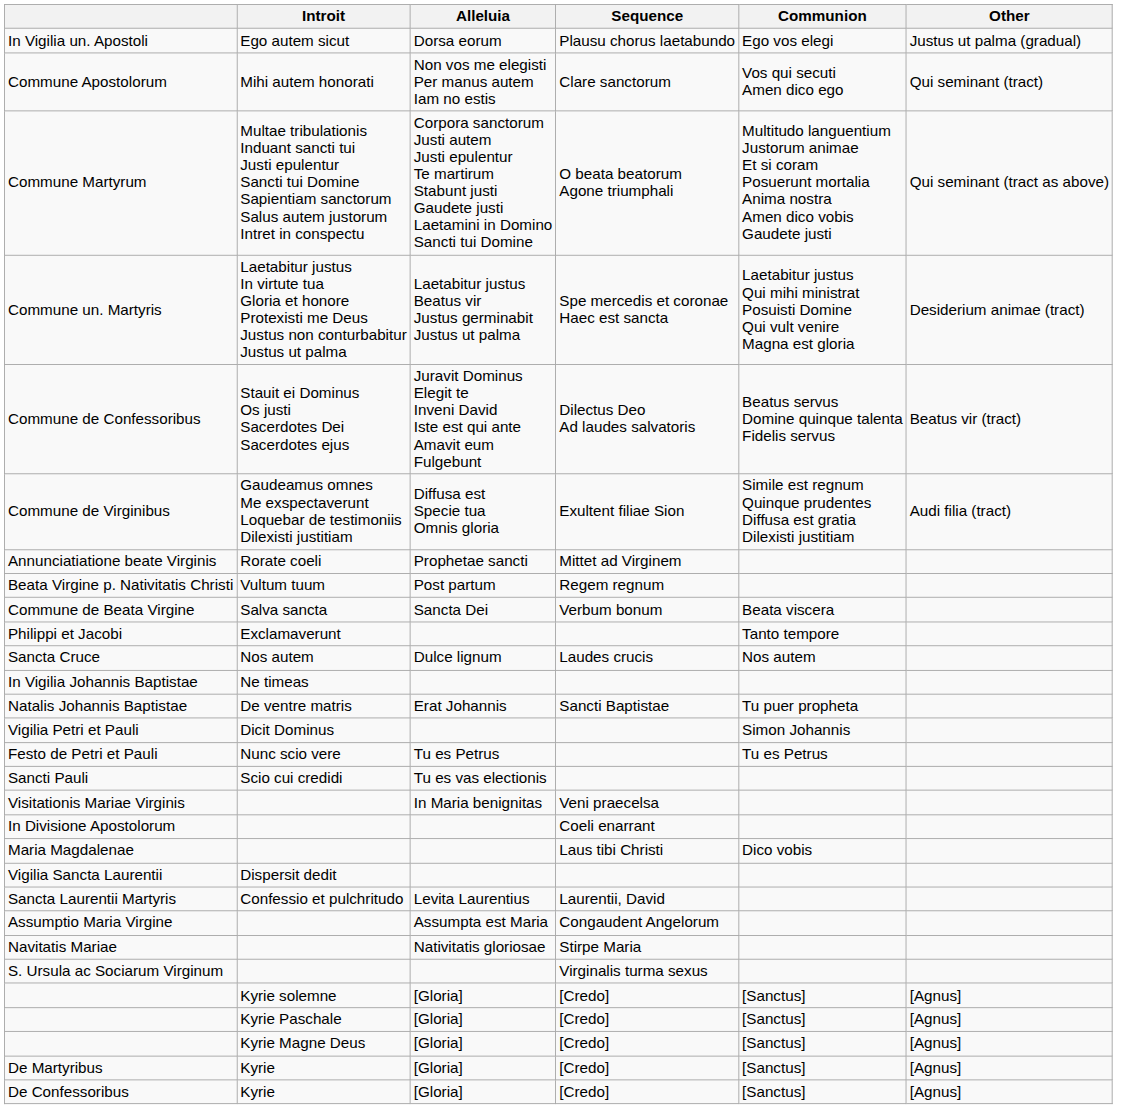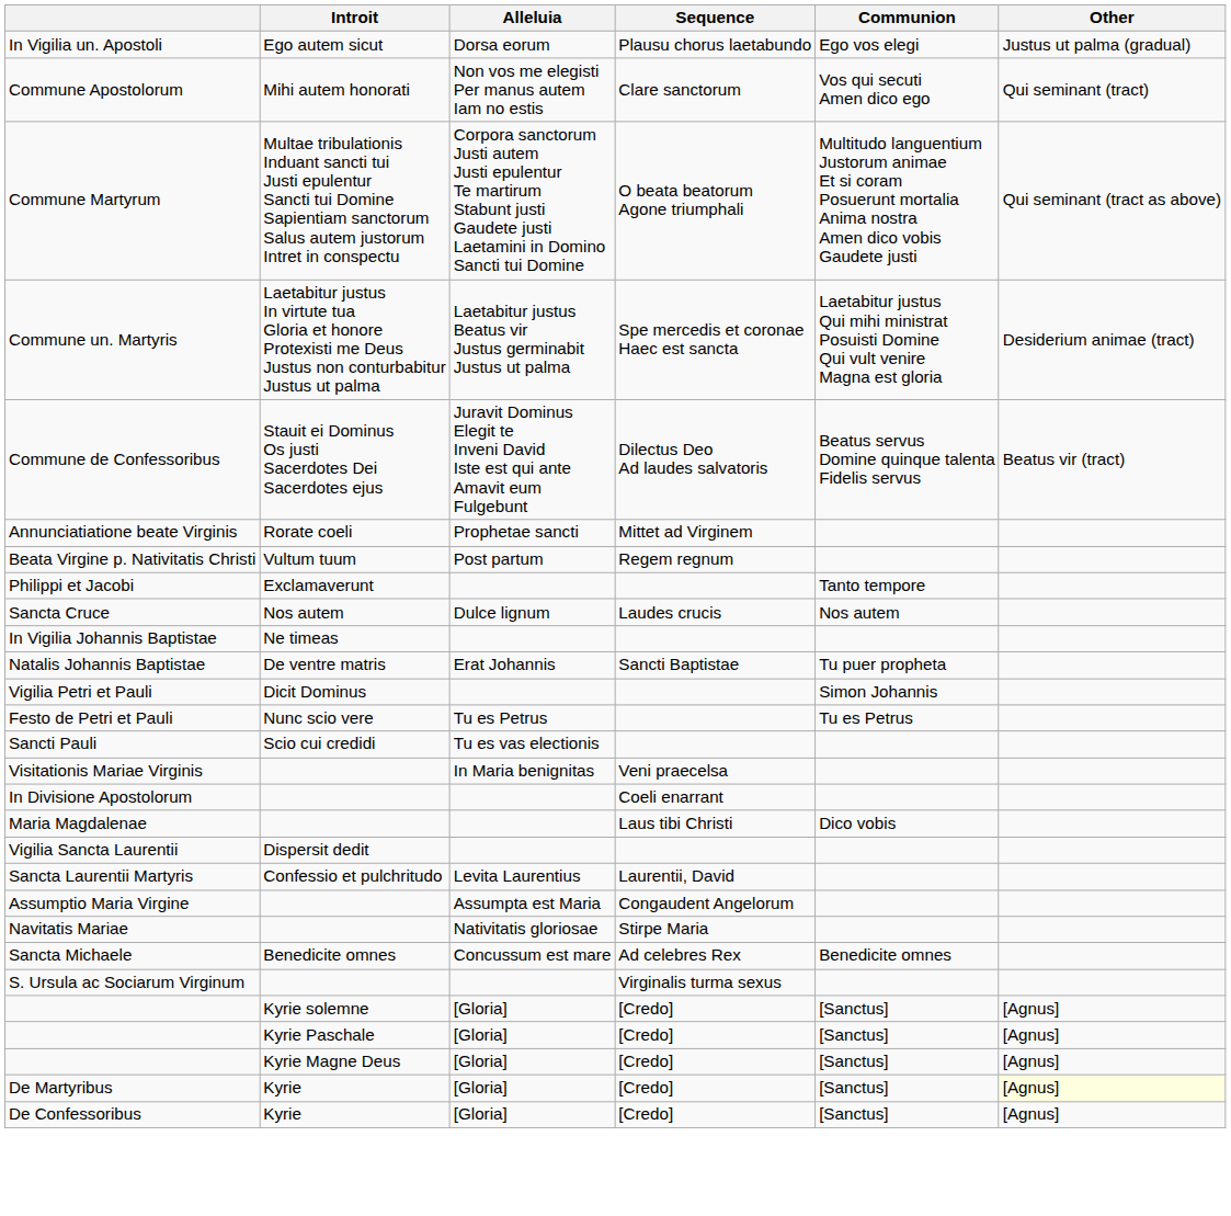 <table class="wikitable">
 <tr>
 <th></th>
 <th>Introit</th>
 <th>Alleluia</th>
 <th>Sequence</th>
 <th>Communion</th>
 <th>Other</th>
 </tr>
 <tr>
 <td>In Vigilia un. Apostoli</td>
 <td>Ego autem sicut</td>
 <td>Dorsa eorum</td>
 <td>Plausu chorus laetabundo</td>
 <td>Ego vos elegi</td>
 <td>Justus ut palma (gradual)</td>
 </tr>
 <tr>
 <td>Commune Apostolorum</td>
 <td>Mihi autem honorati</td>
 <td>Non vos me elegisti<br>Per manus autem<br>Iam no estis</td>
 <td>Clare sanctorum</td>
 <td>Vos qui secuti<br>Amen dico ego</td>
 <td>Qui seminant (tract)</td>
 </tr>
 <tr>
 <td>Commune Martyrum</td>
 <td>Multae tribulationis<br>Induant sancti tui<br>Justi epulentur<br>Sancti tui Domine<br>Sapientiam sanctorum<br>Salus autem justorum<br>Intret in conspectu</td>
 <td>Corpora sanctorum<br>Justi autem<br>Justi epulentur<br>Te martirum<br>Stabunt justi<br>Gaudete justi<br>Laetamini in Domino<br>Sancti tui Domine</td>
 <td>O beata beatorum<br>Agone triumphali</td>
 <td>Multitudo languentium<br>Justorum animae<br>Et si coram<br>Posuerunt mortalia<br>Anima nostra<br>Amen dico vobis<br>Gaudete justi</td>
 <td>Qui seminant (tract as above)</td>
 </tr>
 <tr>
 <td>Commune un. Martyris</td>
 <td>Laetabitur justus<br>In virtute tua<br>Gloria et honore<br>Protexisti me Deus<br>Justus non conturbabitur<br>Justus ut palma</td>
 <td>Laetabitur justus<br>Beatus vir<br>Justus germinabit<br>Justus ut palma</td>
 <td>Spe mercedis et coronae<br>Haec est sancta</td>
 <td>Laetabitur justus<br>Qui mihi ministrat<br>Posuisti Domine<br>Qui vult venire<br>Magna est gloria</td>
 <td>Desiderium animae (tract)</td>
 </tr>
 <tr>
 <td>Commune de Confessoribus</td>
 <td>Stauit ei Dominus<br>Os justi<br>Sacerdotes Dei<br>Sacerdotes ejus</td>
 <td>Juravit Dominus<br>Elegit te<br>Inveni David<br>Iste est qui ante<br>Amavit eum<br>Fulgebunt</td>
 <td>Dilectus Deo<br>Ad laudes salvatoris</td>
 <td>Beatus servus<br>Domine quinque talenta<br>Fidelis servus</td>
 <td>Beatus vir (tract)</td>
 </tr>
 <tr>
-<td>Commune de Virginibus</td>
-<td>Gaudeamus omnes<br>Me exspectaverunt<br>Loquebar de testimoniis<br>Dilexisti justitiam</td>
-<td>Diffusa est<br>Specie tua<br>Omnis gloria</td>
-<td>Exultent filiae Sion</td>
-<td>Simile est regnum<br>Quinque prudentes<br>Diffusa est gratia<br>Dilexisti justitiam</td>
-<td>Audi filia (tract)</td>
-</tr>
-<tr>
 <td>Annunciatiatione beate Virginis</td>
 <td>Rorate coeli</td>
 <td>Prophetae sancti</td>
 <td>Mittet ad Virginem</td>
 <td></td>
 <td></td>
 </tr>
 <tr>
 <td>Beata Virgine p. Nativitatis Christi</td>
 <td>Vultum tuum</td>
 <td>Post partum</td>
 <td>Regem regnum</td>
 <td></td>
-<td></td>
-</tr>
-<tr>
-<td>Commune de Beata Virgine</td>
-<td>Salva sancta</td>
-<td>Sancta Dei</td>
-<td>Verbum bonum</td>
-<td>Beata viscera</td>
 <td></td>
 </tr>
 <tr>
 <td>Philippi et Jacobi</td>
 <td>Exclamaverunt</td>
 <td></td>
 <td></td>
 <td>Tanto tempore</td>
 <td></td>
 </tr>
 <tr>
 <td>Sancta Cruce</td>
 <td>Nos autem</td>
 <td>Dulce lignum</td>
 <td>Laudes crucis</td>
 <td>Nos autem</td>
 <td></td>
 </tr>
 <tr>
 <td>In Vigilia Johannis Baptistae</td>
 <td>Ne timeas</td>
 <td></td>
 <td></td>
 <td></td>
 <td></td>
 </tr>
 <tr>
 <td>Natalis Johannis Baptistae</td>
 <td>De ventre matris</td>
 <td>Erat Johannis</td>
 <td>Sancti Baptistae</td>
 <td>Tu puer propheta</td>
 <td></td>
 </tr>
 <tr>
 <td>Vigilia Petri et Pauli</td>
 <td>Dicit Dominus</td>
 <td></td>
 <td></td>
 <td>Simon Johannis</td>
 <td></td>
 </tr>
 <tr>
 <td>Festo de Petri et Pauli</td>
 <td>Nunc scio vere</td>
 <td>Tu es Petrus</td>
 <td></td>
 <td>Tu es Petrus</td>
 <td></td>
 </tr>
 <tr>
 <td>Sancti Pauli</td>
 <td>Scio cui credidi</td>
 <td>Tu es vas electionis</td>
 <td></td>
 <td></td>
 <td></td>
 </tr>
 <tr>
 <td>Visitationis Mariae Virginis</td>
 <td></td>
 <td>In Maria benignitas</td>
 <td>Veni praecelsa</td>
 <td></td>
 <td></td>
 </tr>
 <tr>
 <td>In Divisione Apostolorum</td>
 <td></td>
 <td></td>
 <td>Coeli enarrant</td>
 <td></td>
 <td></td>
 </tr>
 <tr>
 <td>Maria Magdalenae</td>
 <td></td>
 <td></td>
 <td>Laus tibi Christi</td>
 <td>Dico vobis</td>
 <td></td>
 </tr>
 <tr>
 <td>Vigilia Sancta Laurentii</td>
 <td>Dispersit dedit</td>
 <td></td>
 <td></td>
 <td></td>
 <td></td>
 </tr>
 <tr>
 <td>Sancta Laurentii Martyris</td>
 <td>Confessio et pulchritudo</td>
 <td>Levita Laurentius</td>
 <td>Laurentii, David</td>
 <td></td>
 <td></td>
 </tr>
 <tr>
 <td>Assumptio Maria Virgine</td>
 <td></td>
 <td>Assumpta est Maria</td>
 <td>Congaudent Angelorum</td>
 <td></td>
 <td></td>
 </tr>
 <tr>
 <td>Navitatis Mariae</td>
 <td></td>
 <td>Nativitatis gloriosae</td>
 <td>Stirpe Maria</td>
 <td></td>
 <td></td>
 </tr>
 <tr>
+<td>Sancta Michaele</td>
+<td>Benedicite omnes</td>
+<td>Concussum est mare</td>
+<td>Ad celebres Rex</td>
+<td>Benedicite omnes</td>
+<td></td>
+</tr>
+<tr>
 <td>S. Ursula ac Sociarum Virginum</td>
 <td></td>
 <td></td>
 <td>Virginalis turma sexus</td>
 <td></td>
 <td></td>
 </tr>
 <tr>
 <td></td>
 <td>Kyrie solemne</td>
 <td>[Gloria]</td>
 <td>[Credo]</td>
 <td>[Sanctus]</td>
 <td>[Agnus]</td>
 </tr>
 <tr>
 <td></td>
 <td>Kyrie Paschale</td>
 <td>[Gloria]</td>
 <td>[Credo]</td>
 <td>[Sanctus]</td>
 <td>[Agnus]</td>
 </tr>
 <tr>
 <td></td>
 <td>Kyrie Magne Deus</td>
 <td>[Gloria]</td>
 <td>[Credo]</td>
 <td>[Sanctus]</td>
 <td>[Agnus]</td>
 </tr>
 <tr>
 <td>De Martyribus</td>
 <td>Kyrie</td>
 <td>[Gloria]</td>
 <td>[Credo]</td>
 <td>[Sanctus]</td>
-<td>[Agnus]</td>
+<td style="background: lightyellow;">[Agnus]</td>
 </tr>
 <tr>
 <td>De Confessoribus</td>
 <td>Kyrie</td>
 <td>[Gloria]</td>
 <td>[Credo]</td>
 <td>[Sanctus]</td>
 <td>[Agnus]</td>
 </tr>
 </table>
